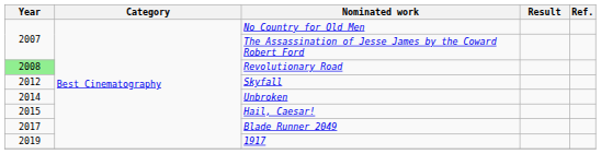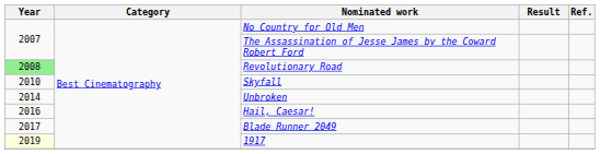 <table class=wikitable>
 <tr>
 <th scope="col" style="width:5em;">Year</th>
 <th scope="col" style="width:20em;">Category</th>
 <th scope="col" style="width:30em;">Nominated work</th>
 <th scope="col" style="width:5em;">Result</th>
 <th>Ref.</th>
 </tr>
 <tr>
 <td style="text-align:center;", rowspan=2>2007</td>
 <td rowspan=8><a href='#'>Best Cinematography</a></td>
 <td><em><a href='#'>No Country for Old Men</a></em></td>
 <td></td>
 <td></td>
 </tr>
 <tr>
 <td><em><a href='#'>The Assassination of Jesse James by the Coward Robert Ford</a></em></td>
 <td></td>
 <td></td>
 </tr>
 <tr>
 <td style="background: lightgreen; text-align:center;">2008</td>
 <td><em><a href='#'>Revolutionary Road</a></em></td>
 <td></td>
 <td></td>
 </tr>
 <tr>
-<td style="text-align:center;">2012</td>
+<td style="text-align:center;">2010</td>
 <td><em><a href='#'>Skyfall</a></em></td>
 <td></td>
 <td></td>
 </tr>
 <tr>
 <td style="text-align:center;">2014</td>
 <td><em><a href='#'>Unbroken</a></em></td>
 <td></td>
 <td></td>
 </tr>
 <tr>
-<td style="text-align:center;">2015</td>
+<td style="text-align:center;">2016</td>
 <td><em><a href='#'>Hail, Caesar!</a></em></td>
 <td></td>
 <td></td>
 </tr>
 <tr>
 <td style="text-align:center;">2017</td>
 <td><em><a href='#'>Blade Runner 2049</a></em></td>
 <td></td>
 <td></td>
 </tr>
 <tr>
-<td style="text-align:center;">2019</td>
+<td style="background: lightyellow; text-align:center;">2019</td>
 <td><em><a href='#'>1917</a></em></td>
 <td></td>
 <td></td>
 </tr>
 <tr>
 </tr>
 </table>
